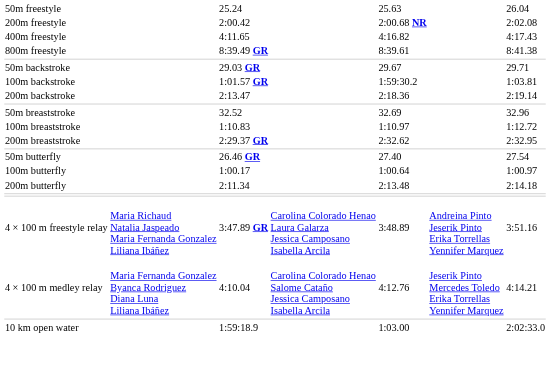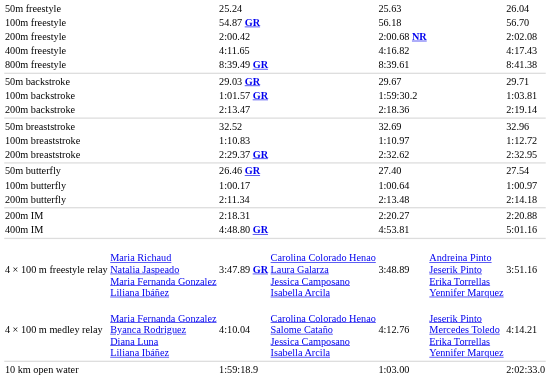 <table>
 <tr>
 <td>50m freestyle</td>
 <td></td>
 <td>25.24</td>
 <td></td>
 <td>25.63</td>
 <td></td>
 <td>26.04</td>
+</tr>
+<tr>
+<td>100m freestyle</td>
+<td></td>
+<td>54.87 <strong><a href='#'>GR</a></strong></td>
+<td></td>
+<td>56.18</td>
+<td></td>
+<td>56.70</td>
 </tr>
 <tr>
 <td>200m freestyle</td>
 <td></td>
 <td>2:00.42</td>
 <td></td>
 <td>2:00.68 <strong><a href='#'>NR</a></strong></td>
 <td></td>
 <td>2:02.08</td>
 </tr>
 <tr>
 <td>400m freestyle</td>
 <td></td>
 <td>4:11.65</td>
 <td></td>
 <td>4:16.82</td>
 <td></td>
 <td>4:17.43</td>
 </tr>
 <tr>
 <td>800m freestyle</td>
 <td></td>
 <td>8:39.49 <strong><a href='#'>GR</a></strong></td>
 <td></td>
 <td>8:39.61</td>
 <td></td>
 <td>8:41.38</td>
 </tr>
 <tr bgcolor=#DDDDDD>
 <td colspan=7></td>
 </tr>
 <tr>
 <td>50m backstroke</td>
 <td></td>
 <td>29.03 <strong><a href='#'>GR</a></strong></td>
 <td></td>
 <td>29.67</td>
 <td></td>
 <td>29.71</td>
 </tr>
 <tr>
 <td>100m backstroke</td>
 <td></td>
 <td>1:01.57 <strong><a href='#'>GR</a></strong></td>
 <td></td>
 <td>1:59:30.2</td>
 <td></td>
 <td>1:03.81</td>
 </tr>
 <tr>
 <td>200m backstroke</td>
 <td></td>
 <td>2:13.47</td>
 <td></td>
 <td>2:18.36</td>
 <td></td>
 <td>2:19.14</td>
 </tr>
 <tr bgcolor=#DDDDDD>
 <td colspan=7></td>
 </tr>
 <tr>
 <td>50m breaststroke</td>
 <td></td>
 <td>32.52</td>
 <td></td>
 <td>32.69</td>
 <td></td>
 <td>32.96</td>
 </tr>
 <tr>
 <td>100m breaststroke</td>
 <td></td>
 <td>1:10.83</td>
 <td></td>
 <td>1:10.97</td>
 <td></td>
 <td>1:12.72</td>
 </tr>
 <tr>
 <td>200m breaststroke</td>
 <td></td>
 <td>2:29.37 <strong><a href='#'>GR</a></strong></td>
 <td></td>
 <td>2:32.62</td>
 <td></td>
 <td>2:32.95</td>
 </tr>
 <tr bgcolor=#DDDDDD>
 <td colspan=7></td>
 </tr>
 <tr>
 <td>50m butterfly</td>
 <td></td>
 <td>26.46 <strong><a href='#'>GR</a></strong></td>
 <td></td>
 <td>27.40</td>
 <td></td>
 <td>27.54</td>
 </tr>
 <tr>
 <td>100m butterfly</td>
 <td></td>
 <td>1:00.17</td>
 <td></td>
 <td>1:00.64</td>
 <td></td>
 <td>1:00.97</td>
 </tr>
 <tr>
 <td>200m butterfly</td>
 <td></td>
 <td>2:11.34</td>
 <td></td>
 <td>2:13.48</td>
 <td></td>
 <td>2:14.18</td>
 </tr>
 <tr bgcolor=#DDDDDD>
 <td colspan=7></td>
 </tr>
+<tr>
+<td>200m IM</td>
+<td></td>
+<td>2:18.31</td>
+<td></td>
+<td>2:20.27</td>
+<td></td>
+<td>2:20.88</td>
+</tr>
+<tr>
+<td>400m IM</td>
+<td></td>
+<td>4:48.80 <strong><a href='#'>GR</a></strong></td>
+<td></td>
+<td>4:53.81</td>
+<td></td>
+<td>5:01.16</td>
+</tr>
 <tr bgcolor=#DDDDDD>
 <td colspan=7></td>
 </tr>
 <tr>
 <td>4 × 100 m freestyle relay</td>
 <td><br><a href='#'>Maria Richaud</a><br><a href='#'>Natalia Jaspeado</a><br><a href='#'>Maria Fernanda Gonzalez</a><br><a href='#'>Liliana Ibáñez</a></td>
 <td>3:47.89 <strong><a href='#'>GR</a></strong></td>
 <td><br><a href='#'>Carolina Colorado Henao</a><br><a href='#'>Laura Galarza</a><br><a href='#'>Jessica Camposano</a><br><a href='#'>Isabella Arcila</a></td>
 <td>3:48.89</td>
 <td><br><a href='#'>Andreina Pinto</a><br><a href='#'>Jeserik Pinto</a><br><a href='#'>Erika Torrellas</a><br><a href='#'>Yennifer Marquez</a></td>
 <td>3:51.16</td>
 </tr>
 <tr>
 <td>4 × 100 m medley relay</td>
 <td><br><a href='#'>Maria Fernanda Gonzalez</a><br><a href='#'>Byanca Rodriguez</a><br><a href='#'>Diana Luna</a><br><a href='#'>Liliana Ibáñez</a></td>
 <td>4:10.04</td>
 <td><br><a href='#'>Carolina Colorado Henao</a><br><a href='#'>Salome Cataño</a><br><a href='#'>Jessica Camposano</a><br><a href='#'>Isabella Arcila</a></td>
 <td>4:12.76</td>
 <td><br><a href='#'>Jeserik Pinto</a><br><a href='#'>Mercedes Toledo</a><br><a href='#'>Erika Torrellas</a><br><a href='#'>Yennifer Marquez</a></td>
 <td>4:14.21</td>
 </tr>
 <tr bgcolor=#DDDDDD>
 <td colspan=7></td>
 </tr>
 <tr>
 <td>10 km open water</td>
 <td></td>
 <td>1:59:18.9</td>
 <td></td>
 <td>1:03.00</td>
 <td></td>
 <td>2:02:33.0</td>
 </tr>
 </table>
